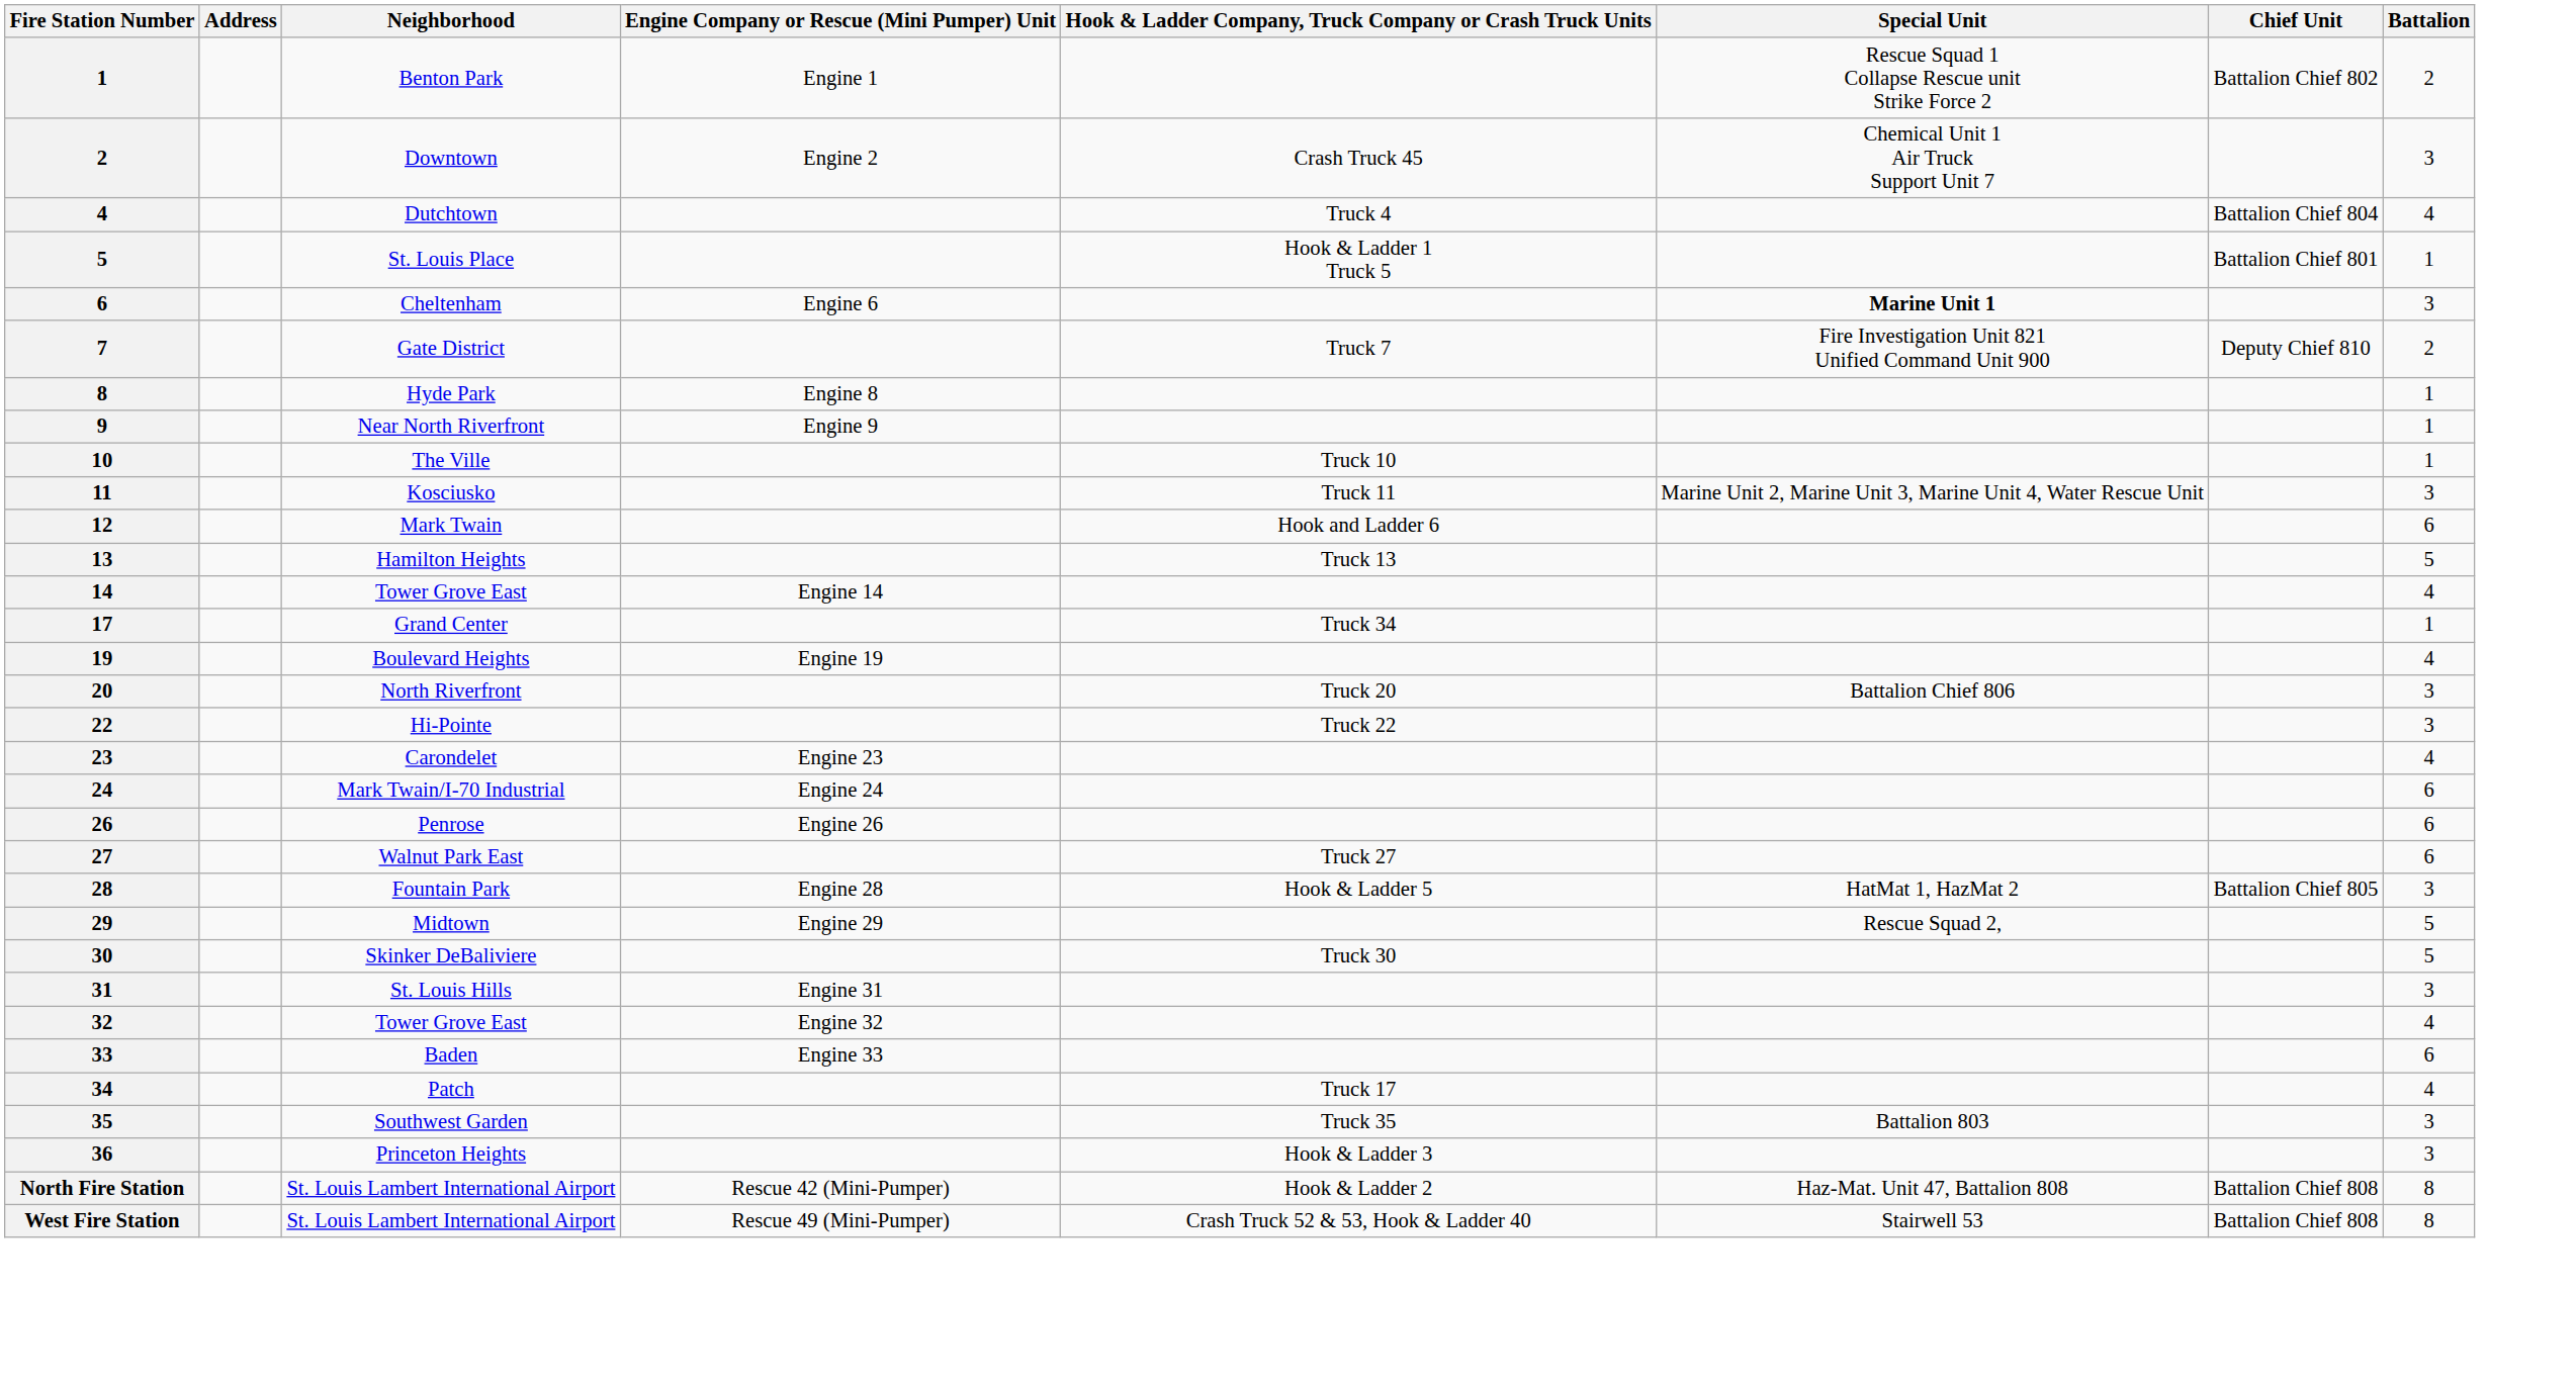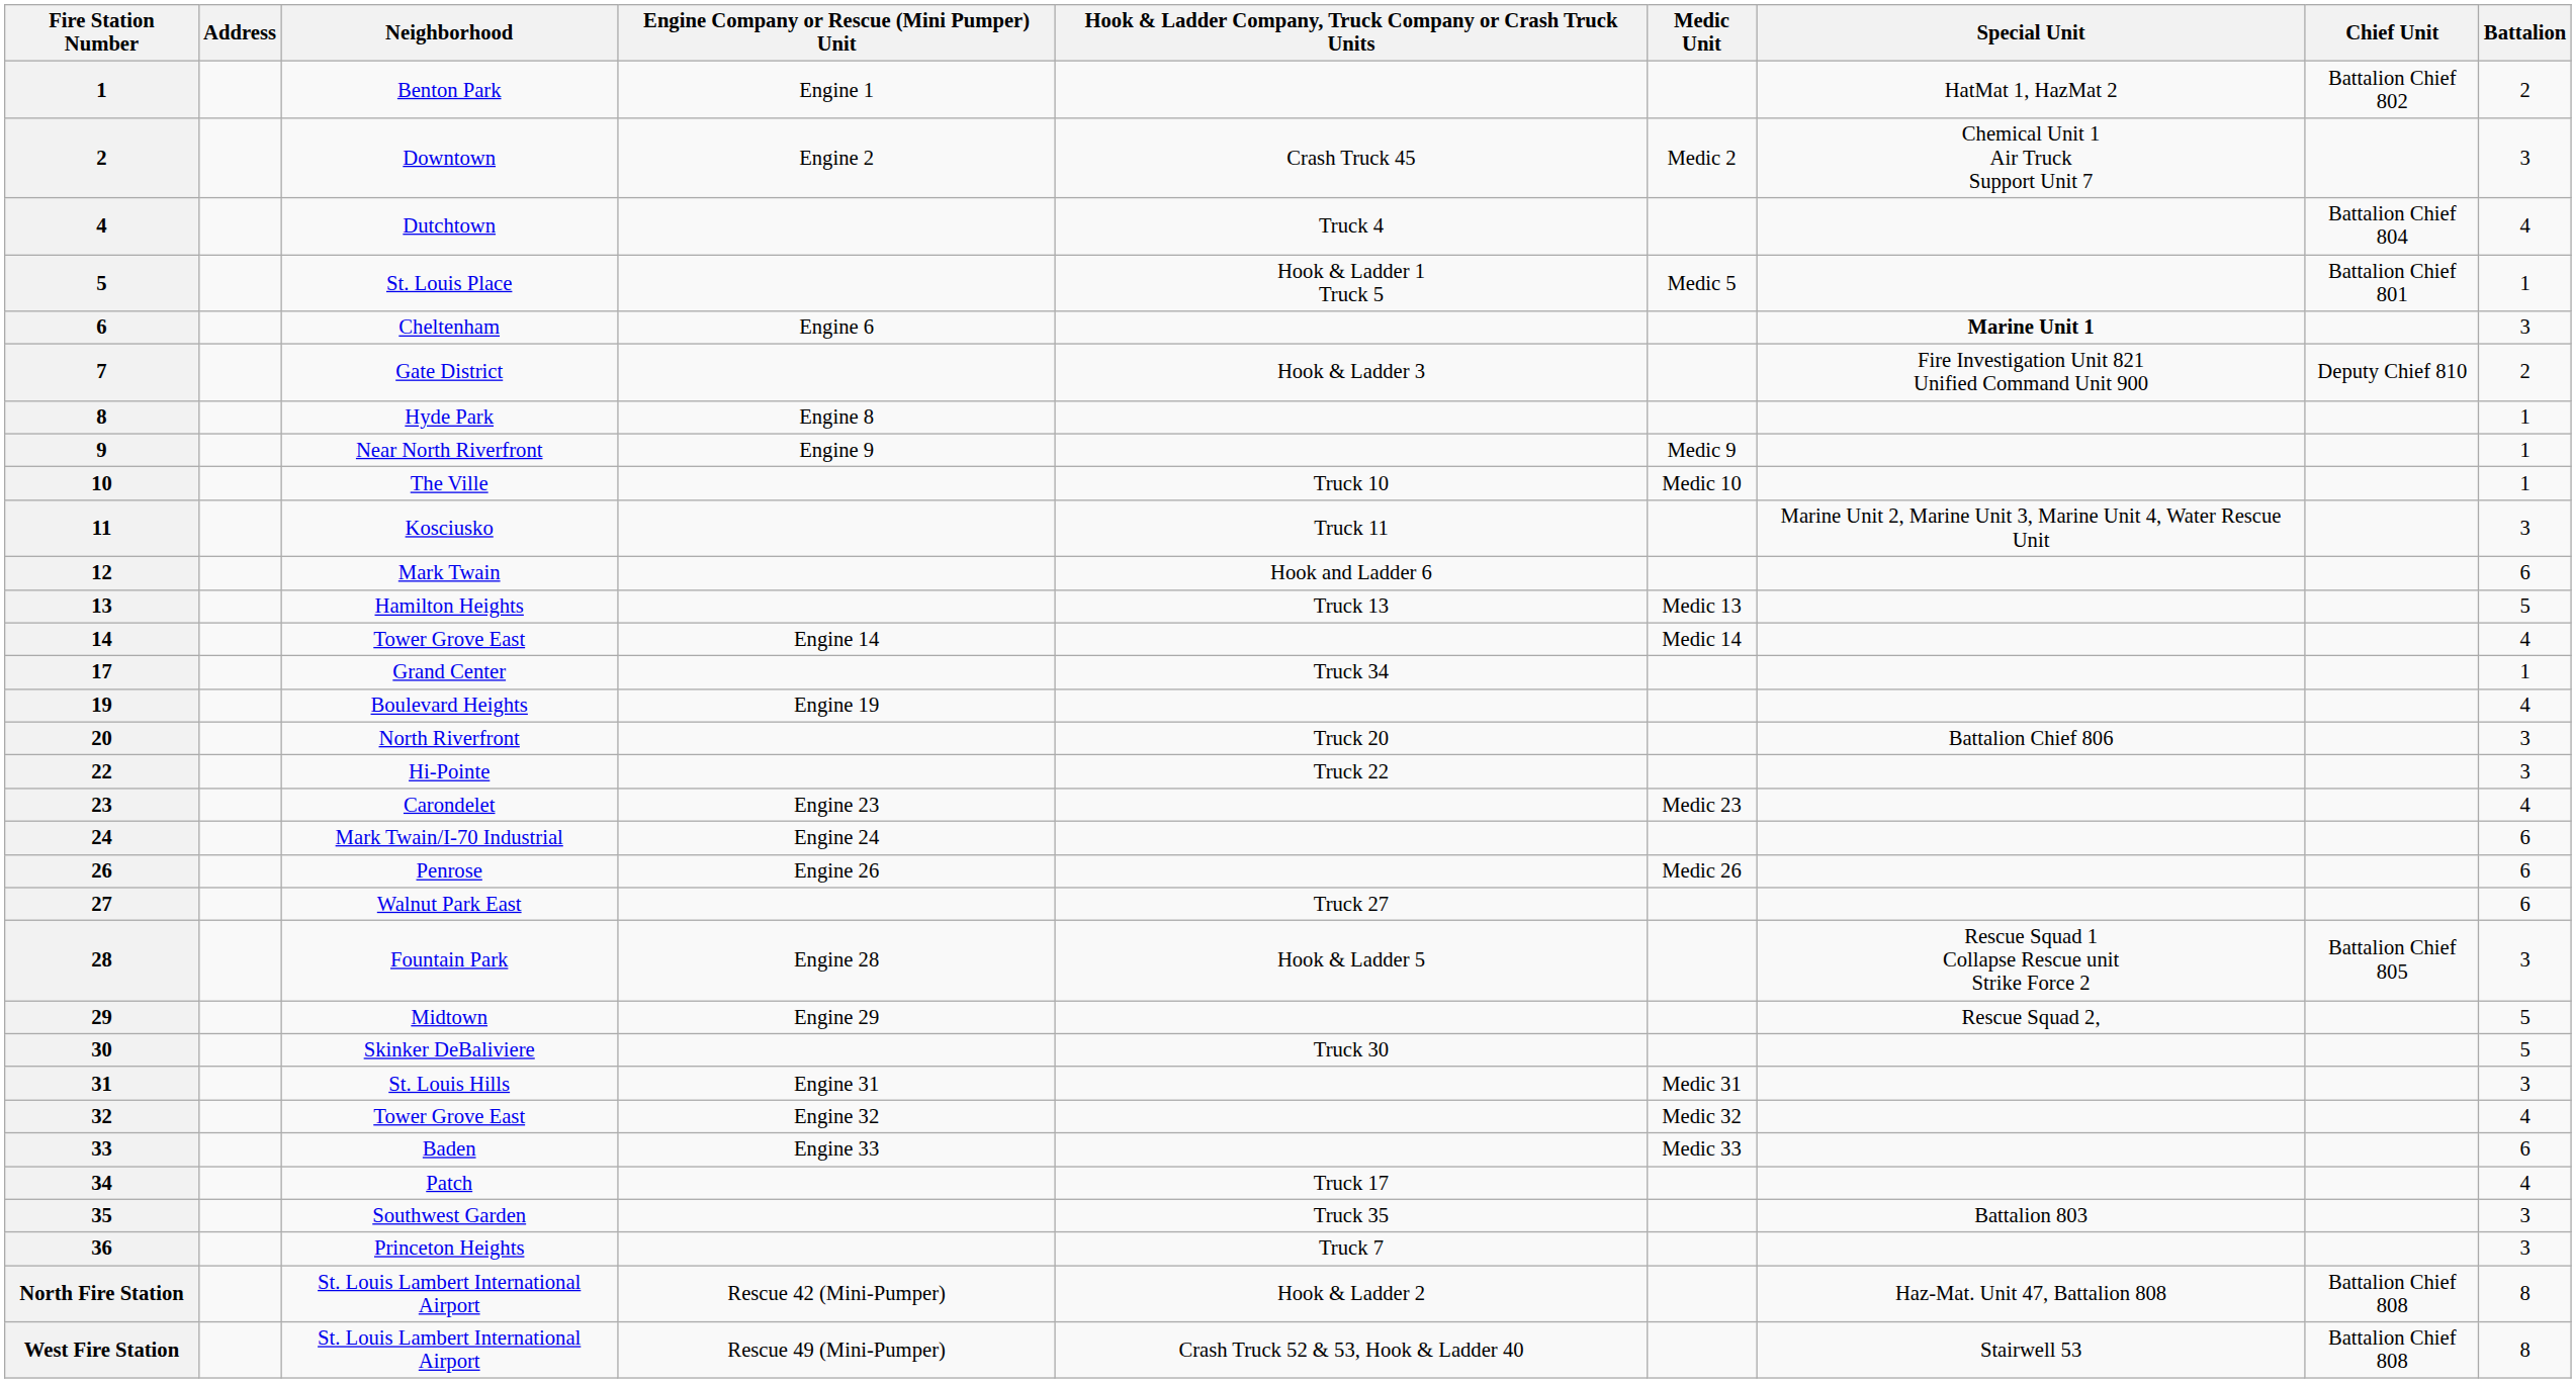 <table class=wikitable style="text-align:center;">
 <tr>
 <th>Fire Station Number</th>
 <th>Address</th>
 <th>Neighborhood</th>
 <th>Engine Company or Rescue (Mini Pumper) Unit</th>
 <th>Hook & Ladder Company, Truck Company or Crash Truck Units</th>
+<th>Medic Unit</th>
 <th>Special Unit</th>
 <th>Chief Unit</th>
 <th>Battalion</th>
 </tr>
 <tr>
 <th>1</th>
 <td></td>
 <td><a href='#'>Benton Park</a></td>
 <td>Engine 1</td>
 <td></td>
-<td>Rescue Squad 1<br> Collapse Rescue unit<br> Strike Force 2</td>
+<td></td>
+<td>HatMat 1, HazMat 2</td>
 <td>Battalion Chief 802</td>
 <td>2</td>
 </tr>
 <tr>
 <th>2</th>
 <td></td>
 <td><a href='#'>Downtown</a></td>
 <td>Engine 2</td>
 <td>Crash Truck 45</td>
+<td>Medic 2</td>
 <td>Chemical Unit 1<br> Air Truck <br> Support Unit 7</td>
 <td></td>
 <td>3</td>
 </tr>
 <tr>
 <th>4</th>
 <td></td>
 <td><a href='#'>Dutchtown</a></td>
 <td></td>
 <td>Truck 4</td>
 <td></td>
+<td></td>
 <td>Battalion Chief 804</td>
 <td>4</td>
 </tr>
 <tr>
 <th>5</th>
 <td></td>
 <td><a href='#'>St. Louis Place</a></td>
 <td></td>
 <td>Hook & Ladder 1 <br> Truck 5</td>
+<td>Medic 5</td>
 <td></td>
 <td>Battalion Chief 801</td>
 <td>1</td>
 </tr>
 <tr>
 <th>6</th>
 <td></td>
 <td><a href='#'>Cheltenham</a></td>
 <td>Engine 6</td>
 <td></td>
+<td></td>
 <td><strong>Marine Unit 1</strong></td>
 <td></td>
 <td>3</td>
 </tr>
 <tr>
 <th>7</th>
 <td></td>
 <td><a href='#'>Gate District</a></td>
 <td></td>
-<td>Truck 7</td>
+<td>Hook & Ladder 3</td>
+<td></td>
 <td>Fire Investigation Unit 821<br>Unified Command Unit 900</td>
 <td>Deputy Chief 810</td>
 <td>2</td>
 </tr>
 <tr>
 <th>8</th>
 <td></td>
 <td><a href='#'>Hyde Park</a></td>
 <td>Engine 8</td>
 <td></td>
 <td></td>
 <td></td>
+<td></td>
 <td>1</td>
 </tr>
 <tr>
 <th>9</th>
 <td></td>
 <td><a href='#'>Near North Riverfront</a></td>
 <td>Engine 9</td>
 <td></td>
+<td>Medic 9</td>
 <td></td>
 <td></td>
 <td>1</td>
 </tr>
 <tr>
 <th>10</th>
 <td></td>
 <td><a href='#'>The Ville</a></td>
 <td></td>
 <td>Truck 10</td>
+<td>Medic 10</td>
 <td></td>
 <td></td>
 <td>1</td>
 </tr>
 <tr>
 <th>11</th>
 <td></td>
 <td><a href='#'>Kosciusko</a></td>
 <td></td>
 <td>Truck 11</td>
+<td></td>
 <td>Marine Unit 2, Marine Unit 3, Marine Unit 4, Water Rescue Unit</td>
 <td></td>
 <td>3</td>
 </tr>
 <tr>
 <th>12</th>
 <td></td>
 <td><a href='#'>Mark Twain</a></td>
 <td></td>
 <td>Hook and Ladder 6</td>
 <td></td>
 <td></td>
+<td></td>
 <td>6</td>
 </tr>
 <tr>
 <th>13</th>
 <td></td>
 <td><a href='#'>Hamilton Heights</a></td>
 <td></td>
 <td>Truck 13</td>
+<td>Medic 13</td>
 <td></td>
 <td></td>
 <td>5</td>
 </tr>
 <tr>
 <th>14</th>
 <td></td>
 <td><a href='#'>Tower Grove East</a></td>
 <td>Engine 14</td>
 <td></td>
+<td>Medic 14</td>
 <td></td>
 <td></td>
 <td>4</td>
 </tr>
 <tr>
 <th>17</th>
 <td></td>
 <td><a href='#'>Grand Center</a></td>
 <td></td>
 <td>Truck 34</td>
 <td></td>
 <td></td>
+<td></td>
 <td>1</td>
 </tr>
 <tr>
 <th>19</th>
 <td></td>
 <td><a href='#'>Boulevard Heights</a></td>
 <td>Engine 19</td>
+<td></td>
 <td></td>
 <td></td>
 <td></td>
 <td>4</td>
 </tr>
 <tr>
 <th>20</th>
 <td></td>
 <td><a href='#'>North Riverfront</a></td>
 <td></td>
 <td>Truck 20</td>
+<td></td>
 <td>Battalion Chief 806</td>
 <td></td>
 <td>3</td>
 </tr>
 <tr>
 <th>22</th>
 <td></td>
 <td><a href='#'>Hi-Pointe</a></td>
 <td></td>
 <td>Truck 22</td>
 <td></td>
 <td></td>
+<td></td>
 <td>3</td>
 </tr>
 <tr>
 <th>23</th>
 <td></td>
 <td><a href='#'>Carondelet</a></td>
 <td>Engine 23</td>
 <td></td>
+<td>Medic 23</td>
 <td></td>
 <td></td>
 <td>4</td>
 </tr>
 <tr>
 <th>24</th>
 <td></td>
 <td><a href='#'>Mark Twain/I-70 Industrial</a></td>
 <td>Engine 24</td>
 <td></td>
 <td></td>
 <td></td>
+<td></td>
 <td>6</td>
 </tr>
 <tr>
 <th>26</th>
 <td></td>
 <td><a href='#'>Penrose</a></td>
 <td>Engine 26</td>
 <td></td>
+<td>Medic 26</td>
 <td></td>
 <td></td>
 <td>6</td>
 </tr>
 <tr>
 <th>27</th>
 <td></td>
 <td><a href='#'>Walnut Park East</a></td>
 <td></td>
 <td>Truck 27</td>
 <td></td>
 <td></td>
+<td></td>
 <td>6</td>
 </tr>
 <tr>
 <th>28</th>
 <td></td>
 <td><a href='#'>Fountain Park</a></td>
 <td>Engine 28</td>
 <td>Hook & Ladder 5</td>
-<td>HatMat 1, HazMat 2</td>
+<td></td>
+<td>Rescue Squad 1<br> Collapse Rescue unit<br> Strike Force 2</td>
 <td>Battalion Chief 805</td>
 <td>3</td>
 </tr>
 <tr>
 <th>29</th>
 <td></td>
 <td><a href='#'>Midtown</a></td>
 <td>Engine 29</td>
+<td></td>
 <td></td>
 <td>Rescue Squad 2,</td>
 <td></td>
 <td>5</td>
 </tr>
 <tr>
 <th>30</th>
 <td></td>
 <td><a href='#'>Skinker DeBaliviere</a></td>
 <td></td>
 <td>Truck 30</td>
 <td></td>
 <td></td>
+<td></td>
 <td>5</td>
 </tr>
 <tr>
 <th>31</th>
 <td></td>
 <td><a href='#'>St. Louis Hills</a></td>
 <td>Engine 31</td>
 <td></td>
+<td>Medic 31</td>
 <td></td>
 <td></td>
 <td>3</td>
 </tr>
 <tr>
 <th>32</th>
 <td></td>
 <td><a href='#'>Tower Grove East</a></td>
 <td>Engine 32</td>
 <td></td>
+<td>Medic 32</td>
 <td></td>
 <td></td>
 <td>4</td>
 </tr>
 <tr>
 <th>33</th>
 <td></td>
 <td><a href='#'>Baden</a></td>
 <td>Engine 33</td>
 <td></td>
+<td>Medic 33</td>
 <td></td>
 <td></td>
 <td>6</td>
 </tr>
 <tr>
 <th>34</th>
 <td></td>
 <td><a href='#'>Patch</a></td>
 <td></td>
 <td>Truck 17</td>
 <td></td>
 <td></td>
+<td></td>
 <td>4</td>
 </tr>
 <tr>
 <th>35</th>
 <td></td>
 <td><a href='#'>Southwest Garden</a></td>
 <td></td>
 <td>Truck 35</td>
+<td Medic 35></td>
 <td>Battalion 803</td>
 <td></td>
 <td>3</td>
 </tr>
 <tr>
 <th>36</th>
 <td></td>
 <td><a href='#'>Princeton Heights</a></td>
 <td></td>
-<td>Hook & Ladder 3</td>
+<td>Truck 7</td>
+<td></td>
 <td></td>
 <td></td>
 <td>3</td>
 </tr>
 <tr>
 <th>North Fire Station</th>
 <td></td>
 <td><a href='#'>St. Louis Lambert International Airport</a></td>
 <td>Rescue 42 (Mini-Pumper)</td>
 <td>Hook & Ladder 2</td>
+<td></td>
 <td>Haz-Mat. Unit 47, Battalion 808</td>
 <td>Battalion Chief 808</td>
 <td>8</td>
 </tr>
 <tr>
 <th>West Fire Station</th>
 <td></td>
 <td><a href='#'>St. Louis Lambert International Airport</a></td>
 <td>Rescue 49 (Mini-Pumper)</td>
 <td>Crash Truck 52 & 53, Hook & Ladder 40</td>
+<td></td>
 <td>Stairwell 53</td>
 <td>Battalion Chief 808</td>
 <td>8</td>
 </tr>
 </table>
